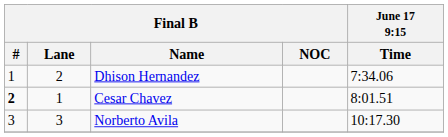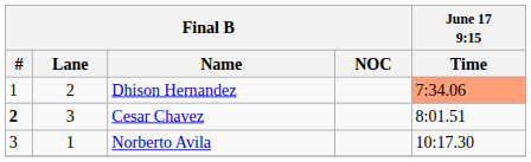 <table class="wikitable" width=500>
 <tr>
 <th colspan=4>Final B</th>
 <th colspan=2><small>June 17<br>9:15</small></th>
 </tr>
 <tr>
 <th>#</th>
 <th>Lane</th>
 <th>Name</th>
 <th>NOC</th>
 <th>Time</th>
 </tr>
 <tr>
 <td>1</td>
 <td align=center>2</td>
 <td><a href='#'>Dhison Hernandez</a></td>
 <td></td>
-<td>7:34.06</td>
+<td style="background: lightsalmon;">7:34.06</td>
 </tr>
 <tr>
 <td><strong>2</strong></td>
-<td align=center>1</td>
+<td align=center>3</td>
 <td><a href='#'>Cesar Chavez</a></td>
 <td></td>
 <td>8:01.51</td>
 </tr>
 <tr>
 <td>3</td>
-<td align=center>3</td>
+<td align=center>1</td>
 <td><a href='#'>Norberto Avila</a></td>
 <td></td>
 <td>10:17.30</td>
 </tr>
 <tr>
 </tr>
 </table>
